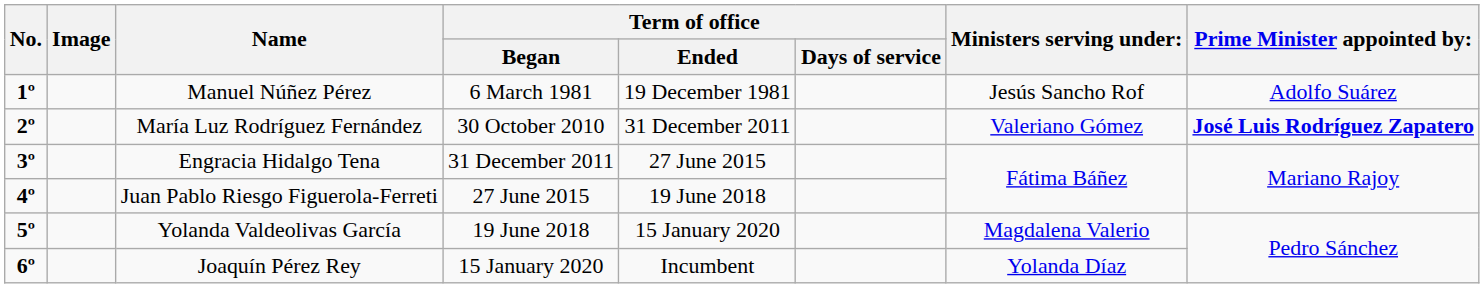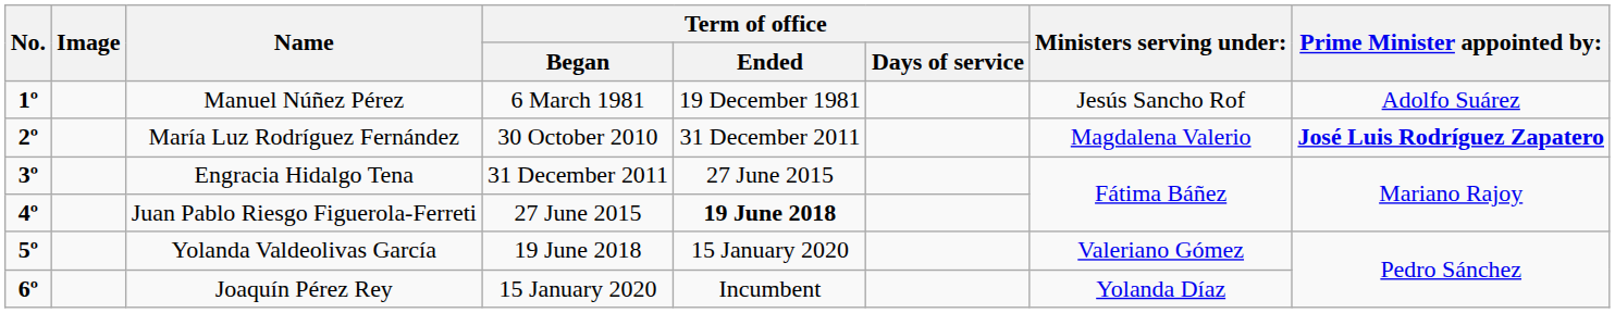 <table class="wikitable sortable" style="clear:right; text-align:center">
 <tr>
 <th rowspan="2">No.</th>
 <th rowspan="2">Image</th>
 <th rowspan="2">Name</th>
 <th colspan="3">Term of office</th>
 <th rowspan="2">Ministers serving under:</th>
 <th rowspan="2"><a href='#'>Prime Minister</a> appointed by:</th>
 </tr>
 <tr>
 <th>Began</th>
 <th>Ended</th>
 <th>Days of service</th>
 </tr>
 <tr>
 <td><strong>1º</strong></td>
 <td></td>
 <td>Manuel Núñez Pérez</td>
 <td>6 March 1981</td>
 <td>19 December 1981</td>
 <td></td>
 <td>Jesús Sancho Rof</td>
 <td><a href='#'>Adolfo Suárez</a></td>
 </tr>
 <tr>
 <td><strong>2º</strong></td>
 <td></td>
 <td>María Luz Rodríguez Fernández</td>
 <td>30 October 2010</td>
 <td>31 December 2011</td>
 <td></td>
-<td><a href='#'>Valeriano Gómez</a></td>
+<td><a href='#'>Magdalena Valerio</a></td>
 <td><strong><a href='#'>José Luis Rodríguez Zapatero</a></strong></td>
 </tr>
 <tr>
 <td><strong>3º</strong></td>
 <td></td>
 <td>Engracia Hidalgo Tena</td>
 <td>31 December 2011</td>
 <td>27 June 2015</td>
 <td></td>
 <td rowspan="2"><a href='#'>Fátima Báñez</a></td>
 <td rowspan="2"><a href='#'>Mariano Rajoy</a></td>
 </tr>
 <tr>
 <td><strong>4º</strong></td>
 <td></td>
 <td>Juan Pablo Riesgo Figuerola-Ferreti</td>
 <td>27 June 2015</td>
-<td>19 June 2018</td>
+<td><strong>19 June 2018</strong></td>
 <td></td>
 </tr>
 <tr>
 <td><strong>5º</strong></td>
 <td></td>
 <td>Yolanda Valdeolivas García</td>
 <td>19 June 2018</td>
 <td>15 January 2020</td>
 <td></td>
-<td><a href='#'>Magdalena Valerio</a></td>
+<td><a href='#'>Valeriano Gómez</a></td>
 <td rowspan="2"><a href='#'>Pedro Sánchez</a></td>
 </tr>
 <tr>
 <td><strong>6º</strong></td>
 <td></td>
 <td>Joaquín Pérez Rey</td>
 <td>15 January 2020</td>
 <td>Incumbent</td>
 <td></td>
 <td><a href='#'>Yolanda Díaz</a></td>
 </tr>
 </table>
